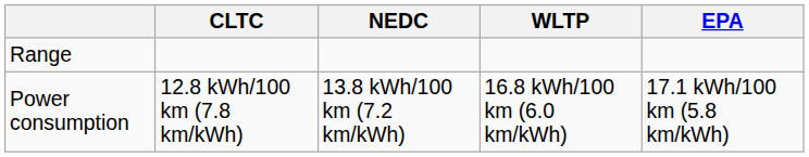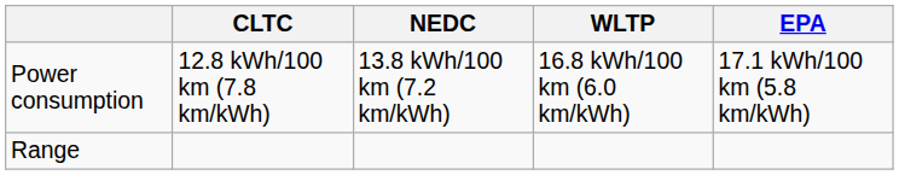 <table class="wikitable">
 <tr>
 <th></th>
 <th>CLTC</th>
 <th>NEDC</th>
 <th>WLTP</th>
 <th><a href='#'>EPA</a></th>
 </tr>
 <tr>
+<td>Power consumption</td>
+<td>12.8 kWh/100 km (7.8 km/kWh)</td>
+<td>13.8 kWh/100 km (7.2 km/kWh)</td>
+<td>16.8 kWh/100 km (6.0 km/kWh)</td>
+<td>17.1 kWh/100 km (5.8 km/kWh)</td>
+</tr>
+<tr>
 <td>Range</td>
 <td></td>
 <td></td>
 <td></td>
 <td></td>
 </tr>
-<tr>
-<td>Power consumption</td>
-<td>12.8 kWh/100 km (7.8 km/kWh)</td>
-<td>13.8 kWh/100 km (7.2 km/kWh)</td>
-<td>16.8 kWh/100 km (6.0 km/kWh)</td>
-<td>17.1 kWh/100 km (5.8 km/kWh)</td>
-</tr>
 </table>
